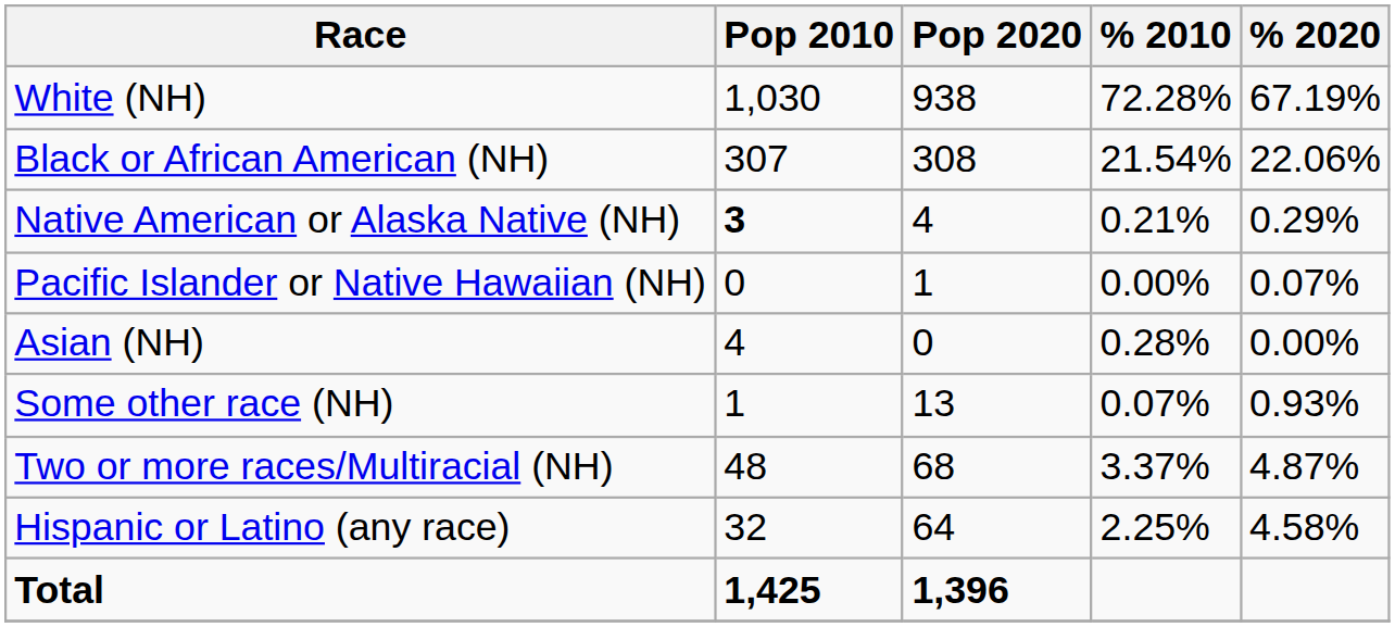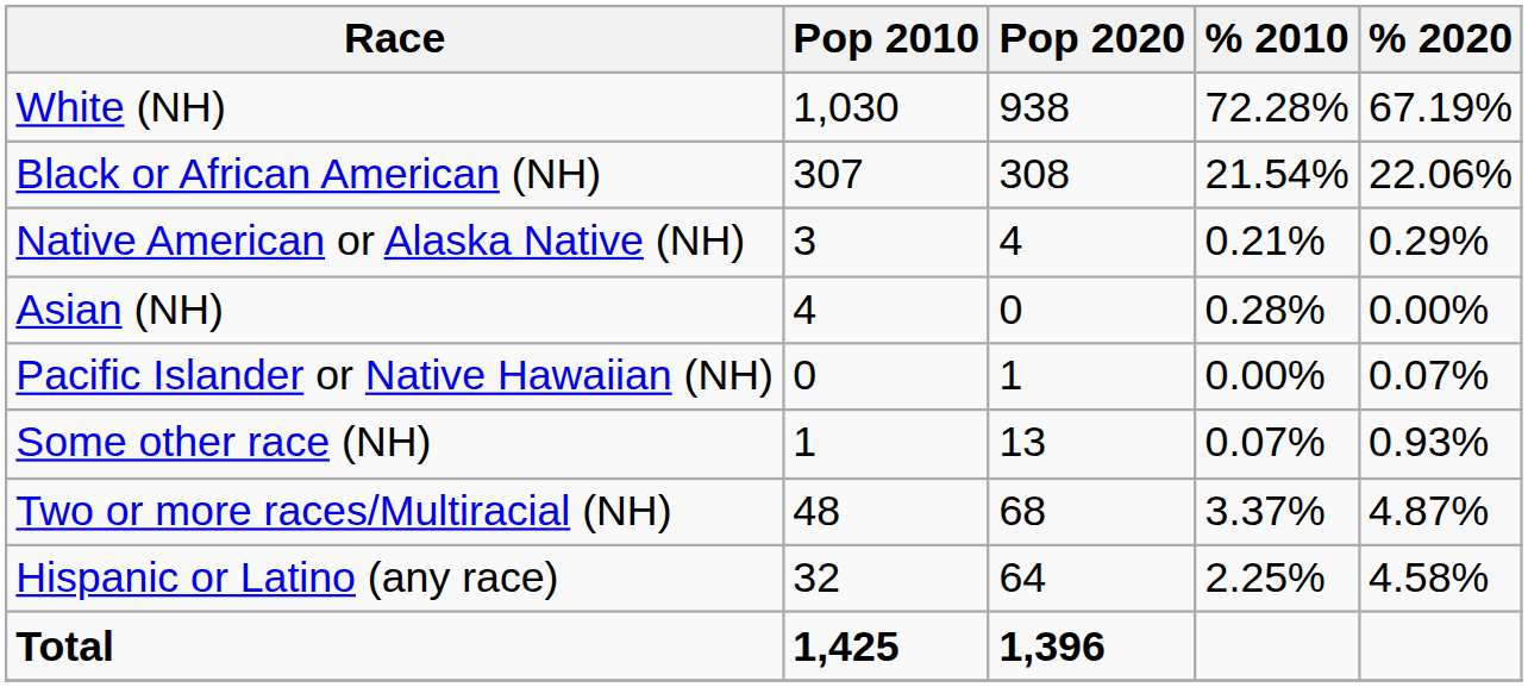 <table class="wikitable">
 <tr>
 <th>Race</th>
 <th>Pop 2010</th>
 <th>Pop 2020</th>
 <th>% 2010</th>
 <th>% 2020</th>
 </tr>
 <tr>
 <td><a href='#'>White</a> (NH)</td>
 <td>1,030</td>
 <td>938</td>
 <td>72.28%</td>
 <td>67.19%</td>
 </tr>
 <tr>
 <td><a href='#'>Black or African American</a> (NH)</td>
 <td>307</td>
 <td>308</td>
 <td>21.54%</td>
 <td>22.06%</td>
 </tr>
 <tr>
 <td><a href='#'>Native American</a> or <a href='#'>Alaska Native</a> (NH)</td>
-<td><strong>3</strong></td>
+<td>3</td>
 <td>4</td>
 <td>0.21%</td>
 <td>0.29%</td>
+</tr>
+<tr>
+<td><a href='#'>Asian</a> (NH)</td>
+<td>4</td>
+<td>0</td>
+<td>0.28%</td>
+<td>0.00%</td>
 </tr>
 <tr>
 <td><a href='#'>Pacific Islander</a> or <a href='#'>Native Hawaiian</a> (NH)</td>
 <td>0</td>
 <td>1</td>
 <td>0.00%</td>
 <td>0.07%</td>
-</tr>
-<tr>
-<td><a href='#'>Asian</a> (NH)</td>
-<td>4</td>
-<td>0</td>
-<td>0.28%</td>
-<td>0.00%</td>
 </tr>
 <tr>
 <td><a href='#'>Some other race</a> (NH)</td>
 <td>1</td>
 <td>13</td>
 <td>0.07%</td>
 <td>0.93%</td>
 </tr>
 <tr>
 <td><a href='#'>Two or more races/Multiracial</a> (NH)</td>
 <td>48</td>
 <td>68</td>
 <td>3.37%</td>
 <td>4.87%</td>
 </tr>
 <tr>
 <td><a href='#'>Hispanic or Latino</a> (any race)</td>
 <td>32</td>
 <td>64</td>
 <td>2.25%</td>
 <td>4.58%</td>
 </tr>
 <tr>
 <td><strong>Total</strong></td>
 <td><strong>1,425</strong></td>
 <td><strong>1,396</strong></td>
 <td></td>
 <td></td>
 </tr>
 <tr>
 </tr>
 </table>
